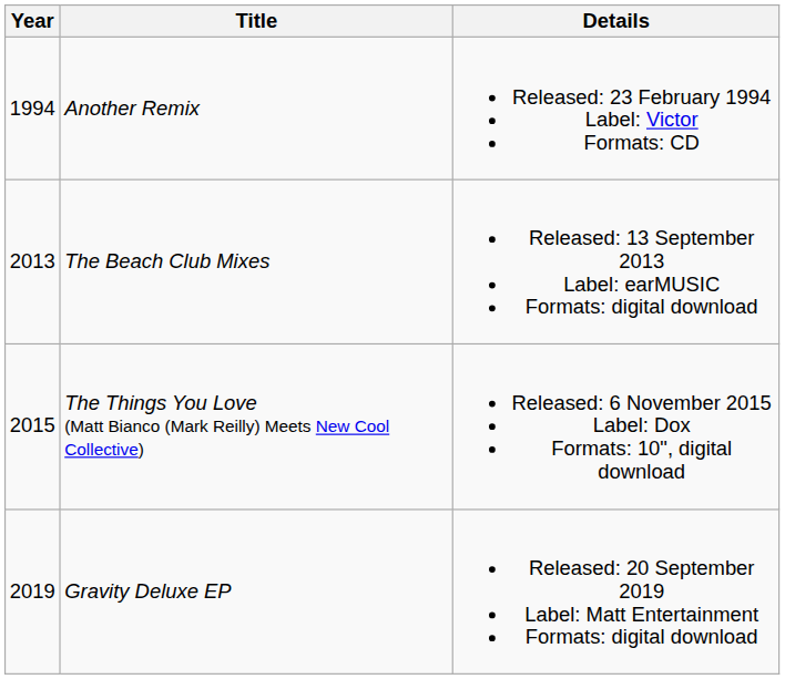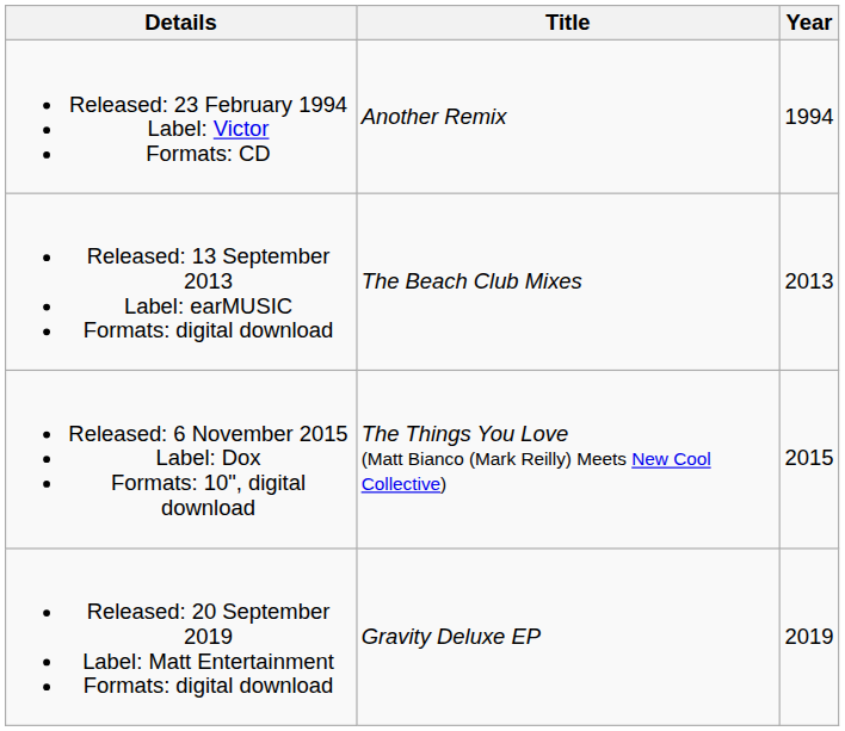 <table class="wikitable" style="text-align:center">
 <tr>
+<th>Details</th>
+<th>Title</th>
 <th>Year</th>
-<th>Title</th>
-<th>Details</th>
 </tr>
 <tr>
+<td><br><ul><li>Released: 23 February 1994</li><li>Label: <a href='#'>Victor</a></li><li>Formats: CD</li></ul></td>
+<td align="left"><em>Another Remix</em></td>
 <td>1994</td>
-<td align="left"><em>Another Remix</em></td>
-<td><br><ul><li>Released: 23 February 1994</li><li>Label: <a href='#'>Victor</a></li><li>Formats: CD</li></ul></td>
 </tr>
 <tr>
+<td><br><ul><li>Released: 13 September 2013</li><li>Label: earMUSIC</li><li>Formats: digital download</li></ul></td>
+<td align="left"><em>The Beach Club Mixes</em></td>
 <td>2013</td>
-<td align="left"><em>The Beach Club Mixes</em></td>
-<td><br><ul><li>Released: 13 September 2013</li><li>Label: earMUSIC</li><li>Formats: digital download</li></ul></td>
 </tr>
 <tr>
+<td><br><ul><li>Released: 6 November 2015</li><li>Label: Dox</li><li>Formats: 10", digital download</li></ul></td>
+<td align="left"><em>The Things You Love</em><br><small>(Matt Bianco (Mark Reilly) Meets <a href='#'>New Cool Collective</a>)</small></td>
 <td>2015</td>
-<td align="left"><em>The Things You Love</em><br><small>(Matt Bianco (Mark Reilly) Meets <a href='#'>New Cool Collective</a>)</small></td>
-<td><br><ul><li>Released: 6 November 2015</li><li>Label: Dox</li><li>Formats: 10", digital download</li></ul></td>
 </tr>
 <tr>
+<td><br><ul><li>Released: 20 September 2019</li><li>Label: Matt Entertainment</li><li>Formats: digital download</li></ul></td>
+<td align="left"><em>Gravity Deluxe EP</em></td>
 <td>2019</td>
-<td align="left"><em>Gravity Deluxe EP</em></td>
-<td><br><ul><li>Released: 20 September 2019</li><li>Label: Matt Entertainment</li><li>Formats: digital download</li></ul></td>
 </tr>
 </table>
